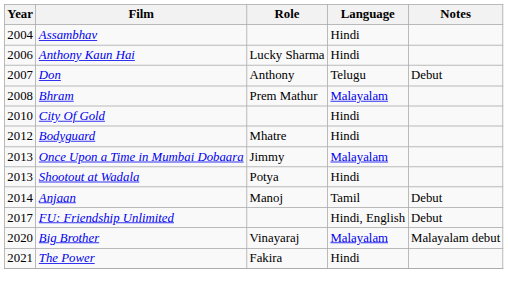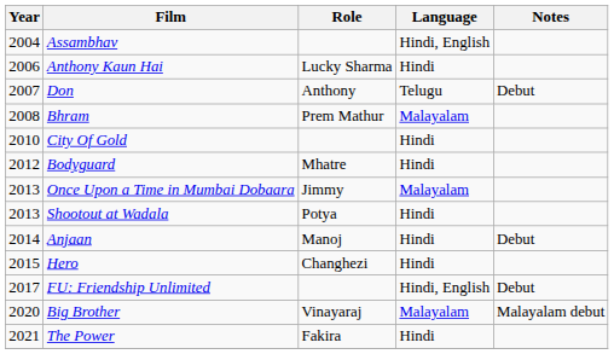 <table class="wikitable">
 <tr>
 <th>Year</th>
 <th>Film</th>
 <th>Role</th>
 <th>Language</th>
 <th>Notes</th>
 </tr>
 <tr 1985 || >
 <td>2004</td>
 <td><em><a href='#'>Assambhav</a></em></td>
 <td></td>
-<td>Hindi</td>
+<td>Hindi, English</td>
 <td></td>
 </tr>
 <tr>
 <td>2006</td>
 <td><em><a href='#'>Anthony Kaun Hai</a></em></td>
 <td>Lucky Sharma</td>
 <td>Hindi</td>
 <td></td>
 </tr>
 <tr>
 <td>2007</td>
 <td><em><a href='#'>Don</a></em></td>
 <td>Anthony</td>
 <td>Telugu</td>
 <td>Debut</td>
 </tr>
 <tr>
 <td>2008</td>
 <td><em><a href='#'>Bhram</a></em></td>
 <td>Prem Mathur</td>
 <td><a href='#'>Malayalam</a></td>
 <td></td>
 </tr>
 <tr>
 <td>2010</td>
 <td><em><a href='#'>City Of Gold</a></em></td>
 <td></td>
 <td>Hindi</td>
 <td></td>
 </tr>
 <tr>
 <td>2012</td>
 <td><em><a href='#'>Bodyguard</a></em></td>
 <td>Mhatre</td>
 <td>Hindi</td>
 <td></td>
 </tr>
 <tr>
 <td>2013</td>
 <td><em><a href='#'>Once Upon a Time in Mumbai Dobaara</a></em></td>
 <td>Jimmy</td>
 <td><a href='#'>Malayalam</a></td>
 <td></td>
 </tr>
 <tr>
 <td>2013</td>
 <td><em><a href='#'>Shootout at Wadala</a></em></td>
 <td>Potya</td>
 <td>Hindi</td>
 <td></td>
 </tr>
 <tr>
 <td>2014</td>
 <td><em><a href='#'>Anjaan</a></em></td>
 <td>Manoj</td>
-<td>Tamil</td>
+<td>Hindi</td>
 <td>Debut</td>
+</tr>
+<tr>
+<td>2015</td>
+<td><em><a href='#'>Hero</a></em></td>
+<td>Changhezi</td>
+<td>Hindi</td>
+<td></td>
 </tr>
 <tr>
 <td>2017</td>
 <td><em><a href='#'>FU: Friendship Unlimited</a></em></td>
 <td></td>
 <td>Hindi, English</td>
 <td>Debut</td>
 </tr>
 <tr>
 <td>2020</td>
 <td><em><a href='#'>Big Brother</a></em></td>
 <td>Vinayaraj</td>
 <td><a href='#'>Malayalam</a></td>
 <td>Malayalam debut</td>
 </tr>
 <tr>
 <td>2021</td>
 <td><em><a href='#'>The Power</a></em></td>
 <td>Fakira</td>
 <td>Hindi</td>
 <td></td>
 </tr>
 <tr>
 </tr>
 </table>
